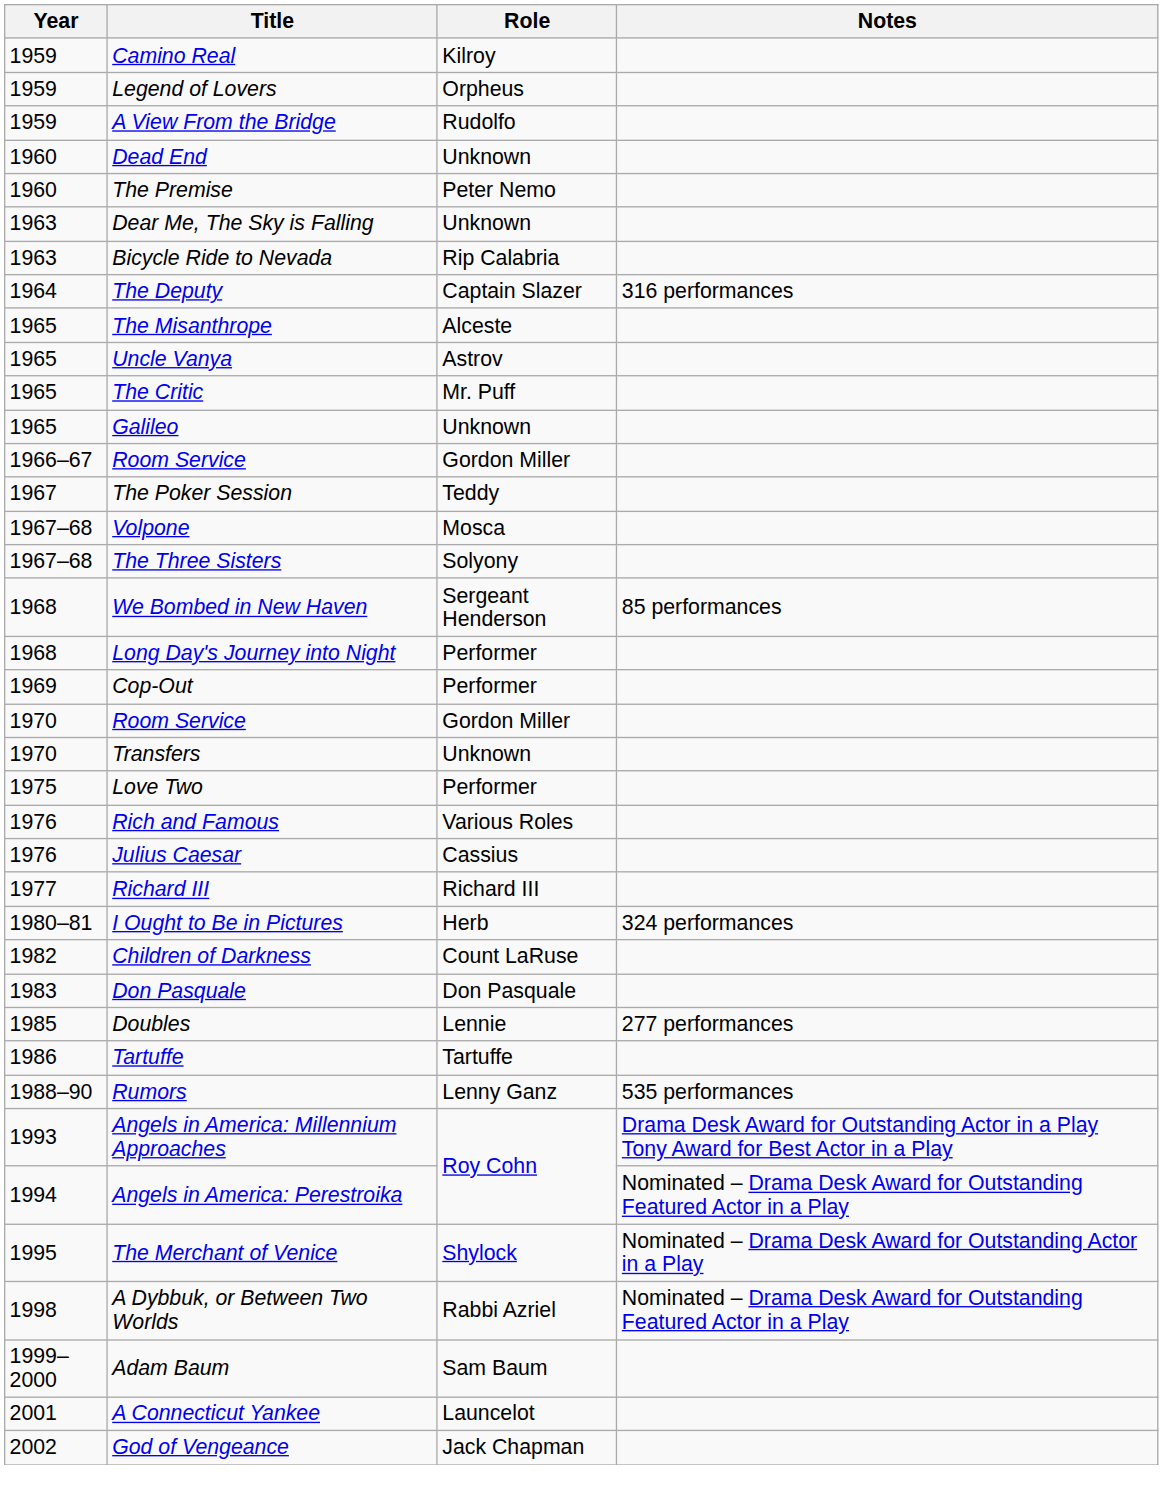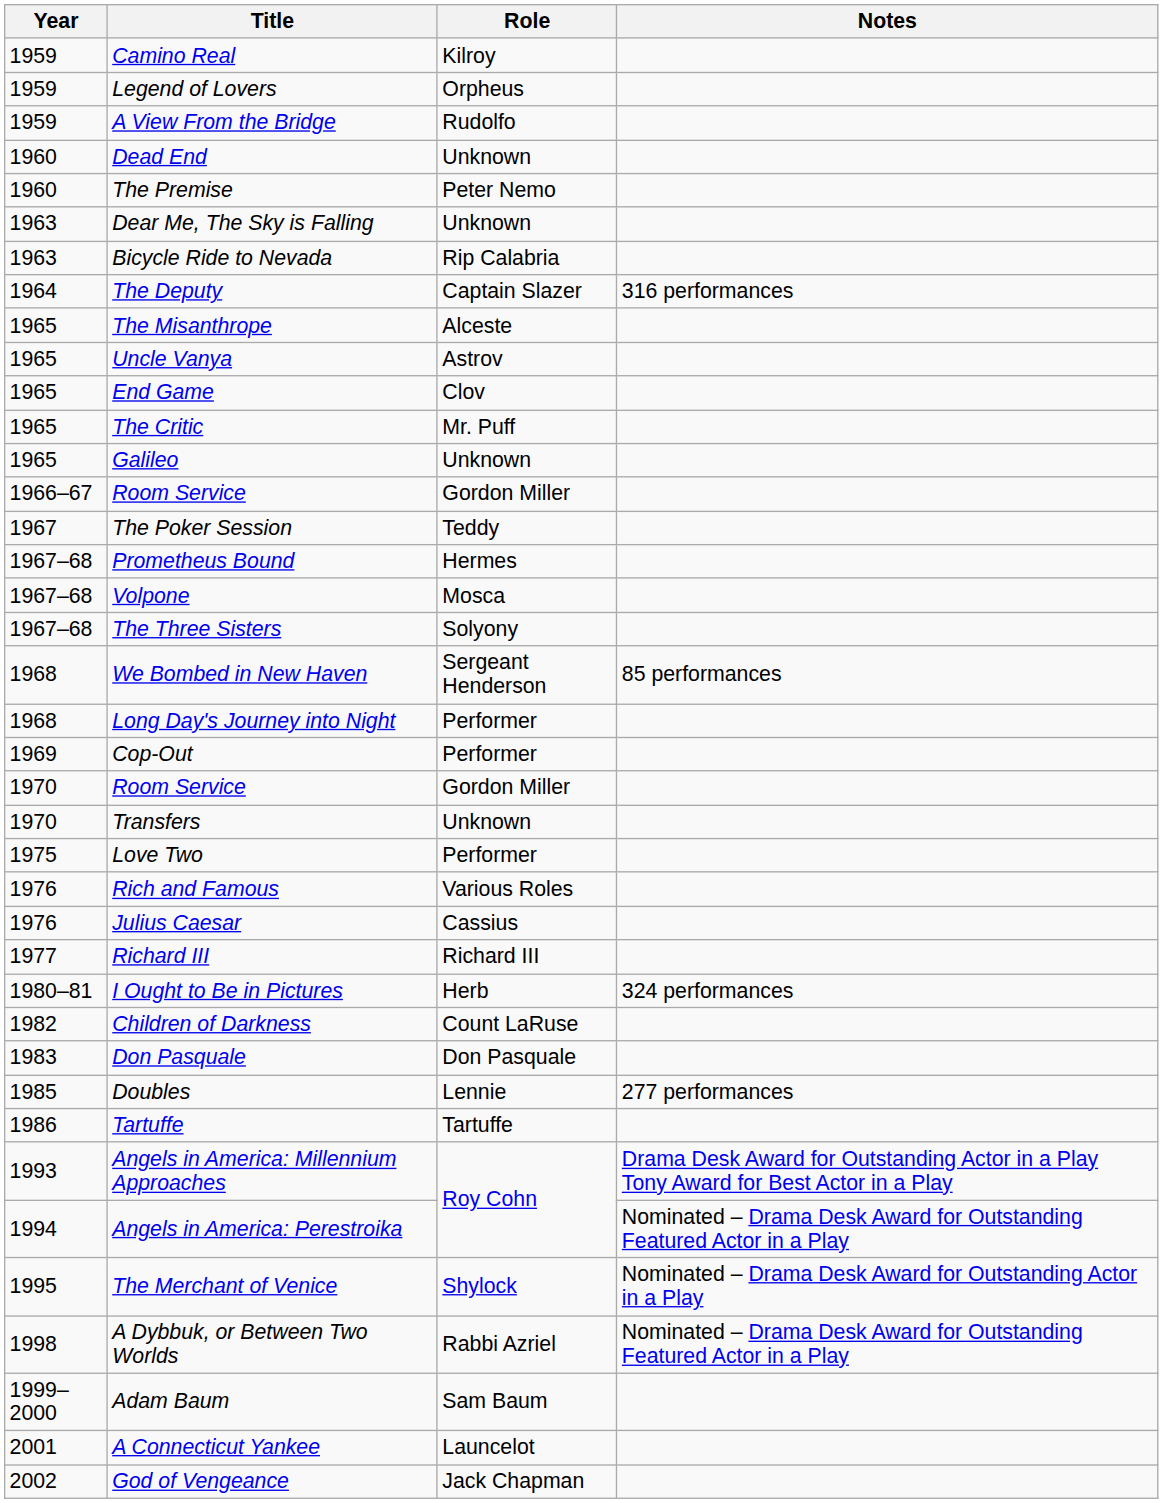 <table class="wikitable">
 <tr>
 <th>Year</th>
 <th>Title</th>
 <th>Role</th>
 <th>Notes</th>
 </tr>
 <tr>
 <td>1959</td>
 <td><em><a href='#'>Camino Real</a></em></td>
 <td>Kilroy</td>
 <td></td>
 </tr>
 <tr>
 <td>1959</td>
 <td><em>Legend of Lovers</em></td>
 <td>Orpheus</td>
 <td></td>
 </tr>
 <tr>
 <td>1959</td>
 <td><em><a href='#'>A View From the Bridge</a></em></td>
 <td>Rudolfo</td>
 <td></td>
 </tr>
 <tr>
 <td>1960</td>
 <td><em><a href='#'>Dead End</a></em></td>
 <td>Unknown</td>
 <td></td>
 </tr>
 <tr>
 <td>1960</td>
 <td><em>The Premise</em></td>
 <td>Peter Nemo</td>
 <td></td>
 </tr>
 <tr>
 <td>1963</td>
 <td><em>Dear Me, The Sky is Falling</em></td>
 <td>Unknown</td>
 <td></td>
 </tr>
 <tr>
 <td>1963</td>
 <td><em>Bicycle Ride to Nevada</em></td>
 <td>Rip Calabria</td>
 <td></td>
 </tr>
 <tr>
 <td>1964</td>
 <td><em><a href='#'>The Deputy</a></em></td>
 <td>Captain Slazer</td>
 <td>316 performances</td>
 </tr>
 <tr>
 <td>1965</td>
 <td><em><a href='#'>The Misanthrope</a></em></td>
 <td>Alceste</td>
 <td></td>
 </tr>
 <tr>
 <td>1965</td>
 <td><em><a href='#'>Uncle Vanya</a></em></td>
 <td>Astrov</td>
 <td></td>
 </tr>
 <tr>
 <td>1965</td>
+<td><em><a href='#'>End Game</a></em></td>
+<td>Clov</td>
+<td></td>
+</tr>
+<tr>
+<td>1965</td>
 <td><em><a href='#'>The Critic</a></em></td>
 <td>Mr. Puff</td>
 <td></td>
 </tr>
 <tr>
 <td>1965</td>
 <td><em><a href='#'>Galileo</a></em></td>
 <td>Unknown</td>
 <td></td>
 </tr>
 <tr>
 <td>1966–67</td>
 <td><em><a href='#'>Room Service</a></em></td>
 <td>Gordon Miller</td>
 <td></td>
 </tr>
 <tr>
 <td>1967</td>
 <td><em>The Poker Session</em></td>
 <td>Teddy</td>
+<td></td>
+</tr>
+<tr>
+<td>1967–68</td>
+<td><em><a href='#'>Prometheus Bound</a></em></td>
+<td>Hermes</td>
 <td></td>
 </tr>
 <tr>
 <td>1967–68</td>
 <td><em><a href='#'>Volpone</a></em></td>
 <td>Mosca</td>
 <td></td>
 </tr>
 <tr>
 <td>1967–68</td>
 <td><em><a href='#'>The Three Sisters</a></em></td>
 <td>Solyony</td>
 <td></td>
 </tr>
 <tr>
 <td>1968</td>
 <td><em><a href='#'>We Bombed in New Haven</a></em></td>
 <td>Sergeant Henderson</td>
 <td>85 performances</td>
 </tr>
 <tr>
 <td>1968</td>
 <td><em><a href='#'>Long Day's Journey into Night</a></em></td>
 <td>Performer</td>
 <td></td>
 </tr>
 <tr>
 <td>1969</td>
 <td><em>Cop-Out</em></td>
 <td>Performer</td>
 <td></td>
 </tr>
 <tr>
 <td>1970</td>
 <td><em><a href='#'>Room Service</a></em></td>
 <td>Gordon Miller</td>
 <td></td>
 </tr>
 <tr>
 <td>1970</td>
 <td><em>Transfers</em></td>
 <td>Unknown</td>
 <td></td>
 </tr>
 <tr>
 <td>1975</td>
 <td><em>Love Two</em></td>
 <td>Performer</td>
 <td></td>
 </tr>
 <tr>
 <td>1976</td>
 <td><em><a href='#'>Rich and Famous</a></em></td>
 <td>Various Roles</td>
 <td></td>
 </tr>
 <tr>
 <td>1976</td>
 <td><em><a href='#'>Julius Caesar</a></em></td>
 <td>Cassius</td>
 <td></td>
 </tr>
 <tr>
 <td>1977</td>
 <td><em><a href='#'>Richard III</a></em></td>
 <td>Richard III</td>
 <td></td>
 </tr>
 <tr>
 <td>1980–81</td>
 <td><em><a href='#'>I Ought to Be in Pictures</a></em></td>
 <td>Herb</td>
 <td>324 performances</td>
 </tr>
 <tr>
 <td>1982</td>
 <td><em><a href='#'>Children of Darkness</a></em></td>
 <td>Count LaRuse</td>
 <td></td>
 </tr>
 <tr>
 <td>1983</td>
 <td><em><a href='#'>Don Pasquale</a></em></td>
 <td>Don Pasquale</td>
 <td></td>
 </tr>
 <tr>
 <td>1985</td>
 <td><em>Doubles</em></td>
 <td>Lennie</td>
 <td>277 performances</td>
 </tr>
 <tr>
 <td>1986</td>
 <td><em><a href='#'>Tartuffe</a></em></td>
 <td>Tartuffe</td>
 <td></td>
 </tr>
 <tr>
-<td>1988–90</td>
-<td><em><a href='#'>Rumors</a></em></td>
-<td>Lenny Ganz</td>
-<td>535 performances</td>
-</tr>
-<tr>
 <td>1993</td>
 <td><em><a href='#'>Angels in America: Millennium Approaches</a></em></td>
 <td rowspan="2"><a href='#'>Roy Cohn</a></td>
 <td><a href='#'>Drama Desk Award for Outstanding Actor in a Play</a><br><a href='#'>Tony Award for Best Actor in a Play</a></td>
 </tr>
 <tr>
 <td>1994</td>
 <td><em><a href='#'>Angels in America: Perestroika</a></em></td>
 <td>Nominated – <a href='#'>Drama Desk Award for Outstanding Featured Actor in a Play</a></td>
 </tr>
 <tr>
 <td>1995</td>
 <td><em><a href='#'>The Merchant of Venice</a></em></td>
 <td><a href='#'>Shylock</a></td>
 <td>Nominated – <a href='#'>Drama Desk Award for Outstanding Actor in a Play</a></td>
 </tr>
 <tr>
 <td>1998</td>
 <td><em>A Dybbuk, or Between Two Worlds</em></td>
 <td>Rabbi Azriel</td>
 <td>Nominated – <a href='#'>Drama Desk Award for Outstanding Featured Actor in a Play</a></td>
 </tr>
 <tr>
 <td>1999–2000</td>
 <td><em>Adam Baum</em></td>
 <td>Sam Baum</td>
 <td></td>
 </tr>
 <tr>
 <td>2001</td>
 <td><em><a href='#'>A Connecticut Yankee</a></em></td>
 <td>Launcelot</td>
 <td></td>
 </tr>
 <tr>
 <td>2002</td>
 <td><em><a href='#'>God of Vengeance</a></em></td>
 <td>Jack Chapman</td>
 <td></td>
 </tr>
 </table>
